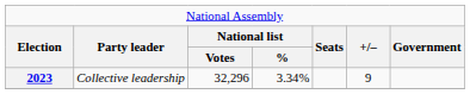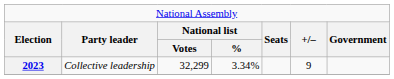 <table class="wikitable" style="text-align:right;font-size:95%;">
 <tr>
 <td colspan="7" align="center"><a href='#'>National Assembly</a></td>
 </tr>
 <tr>
 <th rowspan="2" width="75">Election</th>
 <th rowspan="2">Party leader</th>
 <th colspan="2">National list</th>
 <th rowspan="2">Seats</th>
 <th rowspan="2" width="45">+/–</th>
 <th rowspan="2">Government</th>
 </tr>
 <tr>
 <th width="70">Votes</th>
 <th width="65">%</th>
 </tr>
 <tr>
 <th><a href='#'>2023</a></th>
 <td style="text-align:left;"><em>Collective leadership</em></td>
-<td>32,296</td>
+<td>32,299</td>
 <td>3.34%</td>
 <td></td>
 <td style="text-align:center;"> 9</td>
 <td></td>
 </tr>
 <tr>
 </tr>
 </table>
